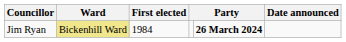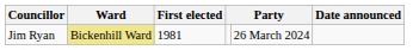 <table class="wikitable sortable">
 <tr>
 <th>Councillor</th>
 <th>Ward</th>
 <th>First elected</th>
 <th colspan="2" scope="col">Party</th>
 <th>Date announced</th>
 </tr>
 <tr>
 <td>Jim Ryan</td>
 <td style="background: khaki;">Bickenhill Ward</td>
-<td>1984</td>
+<td>1981</td>
 <td></td>
-<td><strong>26 March 2024</strong></td>
+<td>26 March 2024</td>
 </tr>
 </table>
